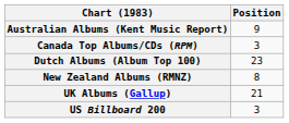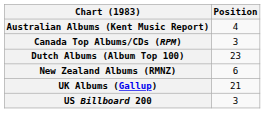 <table class="wikitable sortable plainrowheaders" style="text-align:center;">
 <tr>
 <th scope="col">Chart (1983)</th>
 <th scope="col">Position</th>
 </tr>
 <tr>
 <th scope="row">Australian Albums (Kent Music Report)</th>
-<td>9</td>
+<td>4</td>
 </tr>
 <tr>
 <th scope="row">Canada Top Albums/CDs (<em>RPM</em>)</th>
 <td>3</td>
 </tr>
 <tr>
 <th scope="row">Dutch Albums (Album Top 100)</th>
 <td>23</td>
 </tr>
 <tr>
 <th scope="row">New Zealand Albums (RMNZ)</th>
-<td>8</td>
+<td>6</td>
 </tr>
 <tr>
 <th scope="row">UK Albums (<a href='#'>Gallup</a>)</th>
 <td>21</td>
 </tr>
 <tr>
 <th scope="row">US <em>Billboard</em> 200</th>
 <td>3</td>
 </tr>
 </table>
